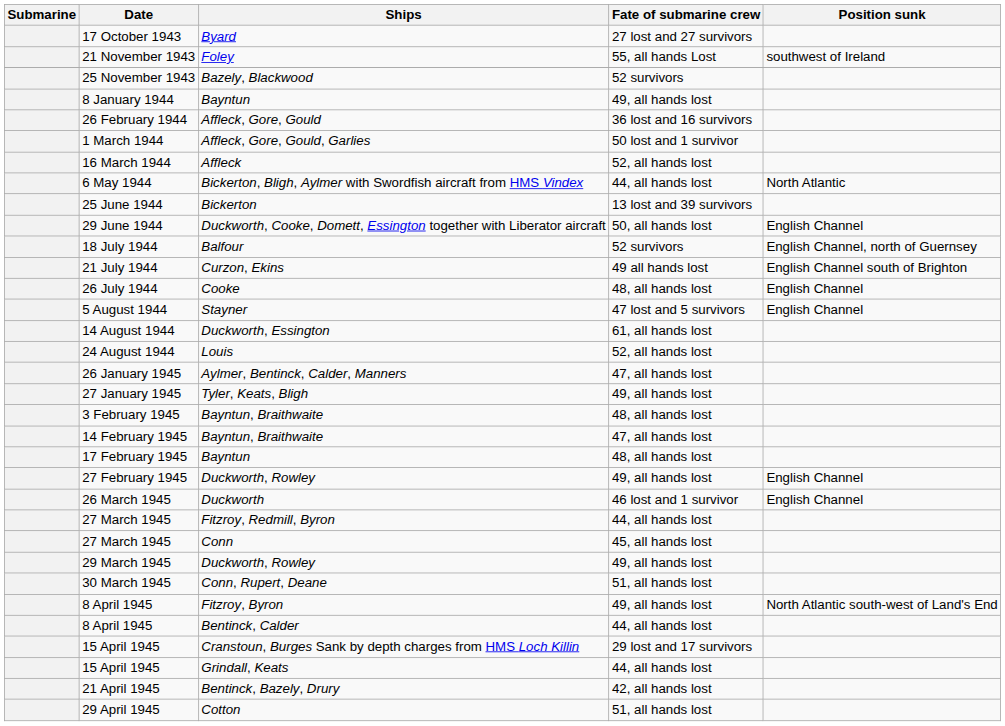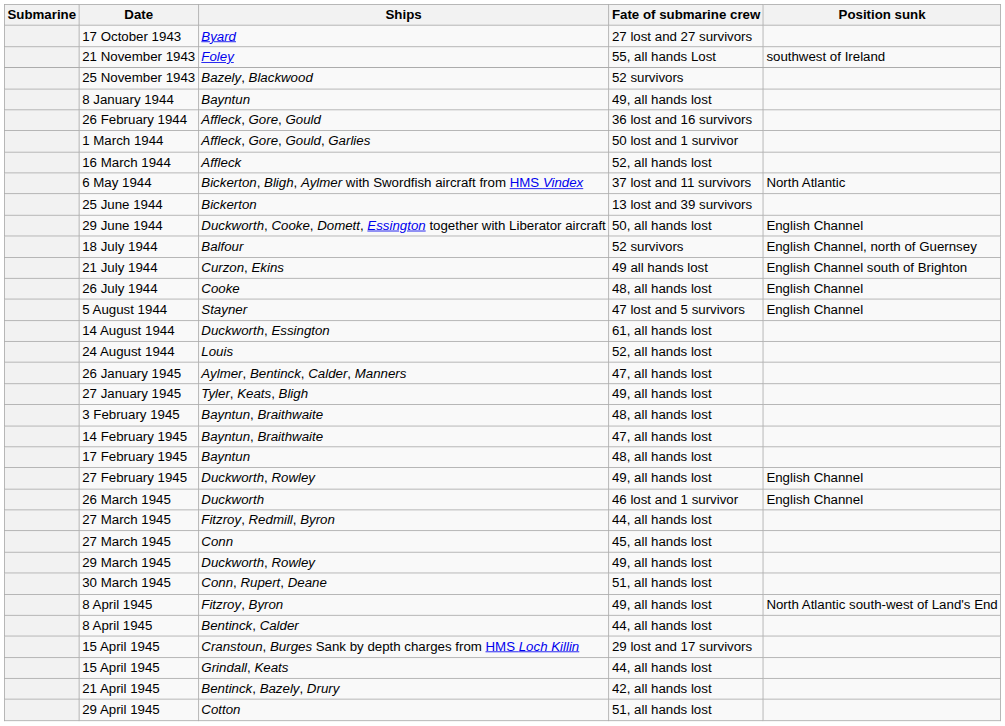 <table class="wikitable sortable plainrowheaders">
 <tr>
 <th scope="col">Submarine</th>
 <th scope="col">Date</th>
 <th scope="col">Ships</th>
 <th scope="col">Fate of submarine crew</th>
 <th scope="col">Position sunk</th>
 </tr>
 <tr>
 <th scope="row"></th>
 <td>17 October 1943</td>
 <td><em><a href='#'>Byard</a></em></td>
 <td>27 lost and 27 survivors</td>
 <td style=white-space:nowrap></td>
 </tr>
 <tr>
 <th scope="row"></th>
 <td style=white-space:nowrap>21 November 1943</td>
 <td><em><a href='#'>Foley</a></em></td>
 <td>55, all hands Lost</td>
 <td>southwest of Ireland </td>
 </tr>
 <tr>
 </tr>
 <tr>
 <th scope="row"></th>
 <td>25 November 1943</td>
 <td><em>Bazely</em>,  <em>Blackwood</em></td>
 <td>52 survivors</td>
 <td></td>
 </tr>
 <tr>
 <th scope="row"></th>
 <td>8 January 1944</td>
 <td><em>Bayntun</em></td>
 <td>49, all hands lost</td>
 <td></td>
 </tr>
 <tr>
 <th scope="row"></th>
 <td>26 February 1944</td>
 <td><em>Affleck</em>,  <em>Gore</em>,  <em>Gould</em></td>
 <td>36 lost and 16 survivors</td>
 <td></td>
 </tr>
 <tr>
 <th scope="row"></th>
 <td>1 March 1944</td>
 <td><em>Affleck</em>,  <em>Gore</em>,  <em>Gould</em>,  <em>Garlies</em></td>
 <td>50 lost and 1 survivor</td>
 <td></td>
 </tr>
 <tr>
 <th scope="row"></th>
 <td>16 March 1944</td>
 <td><em>Affleck</em></td>
 <td>52, all hands lost</td>
 <td></td>
 </tr>
 <tr>
 <th scope="row"></th>
 <td>6 May 1944</td>
 <td><em>Bickerton</em>,  <em>Bligh</em>,  <em>Aylmer</em> with Swordfish aircraft from <a href='#'>HMS <em>Vindex</em></a></td>
-<td>44, all hands lost</td>
+<td>37 lost and 11 survivors</td>
 <td>North Atlantic </td>
 </tr>
 <tr>
 <th scope="row"></th>
 <td>25 June 1944</td>
 <td><em>Bickerton</em></td>
 <td>13 lost and 39 survivors</td>
 <td></td>
 </tr>
 <tr>
 <th scope="row"></th>
 <td>29 June 1944</td>
 <td><em>Duckworth</em>,  <em>Cooke</em>,  <em>Domett</em>,  <em><a href='#'>Essington</a></em> together with Liberator aircraft</td>
 <td>50, all hands lost</td>
 <td>English Channel </td>
 </tr>
 <tr>
 <th scope="row"></th>
 <td>18 July 1944</td>
 <td><em>Balfour</em></td>
 <td>52 survivors</td>
 <td>English Channel, north of Guernsey </td>
 </tr>
 <tr>
 <th scope="row"></th>
 <td>21 July 1944</td>
 <td><em>Curzon</em>,  <em>Ekins</em></td>
 <td>49 all hands lost</td>
 <td>English Channel south of Brighton </td>
 </tr>
 <tr>
 <th scope="row"></th>
 <td>26 July 1944</td>
 <td><em>Cooke</em></td>
 <td>48, all hands lost</td>
 <td>English Channel </td>
 </tr>
 <tr>
 <th scope="row"></th>
 <td>5 August 1944</td>
 <td><em>Stayner</em></td>
 <td style="white-space:nowrap">47 lost and 5 survivors</td>
 <td>English Channel </td>
 </tr>
 <tr>
 <th scope="row"></th>
 <td>14 August 1944</td>
 <td><em>Duckworth</em>,  <em>Essington</em></td>
 <td>61, all hands lost</td>
 <td></td>
 </tr>
 <tr>
 <th scope="row"></th>
 <td>24 August 1944</td>
 <td><em>Louis</em></td>
 <td>52, all hands lost</td>
 <td></td>
 </tr>
 <tr>
 <th scope="row"></th>
 <td>26 January 1945</td>
 <td><em>Aylmer</em>,  <em>Bentinck</em>,  <em>Calder</em>,  <em>Manners</em></td>
 <td>47, all hands lost</td>
 <td></td>
 </tr>
 <tr>
 <th scope="row"></th>
 <td>27 January 1945</td>
 <td><em>Tyler</em>,  <em>Keats</em>,  <em>Bligh</em></td>
 <td>49, all hands lost</td>
 <td></td>
 </tr>
 <tr>
 <th scope="row"></th>
 <td>3 February 1945</td>
 <td><em>Bayntun</em>,  <em>Braithwaite</em></td>
 <td>48, all hands lost</td>
 <td></td>
 </tr>
 <tr>
 <th scope="row"></th>
 <td>14 February 1945</td>
 <td><em>Bayntun</em>,  <em>Braithwaite</em></td>
 <td>47, all hands lost</td>
 <td></td>
 </tr>
 <tr>
 <th scope="row"></th>
 <td>17 February 1945</td>
 <td><em>Bayntun</em></td>
 <td>48, all hands lost</td>
 <td></td>
 </tr>
 <tr>
 <th scope="row"></th>
 <td>27 February 1945</td>
 <td><em>Duckworth</em>,  <em>Rowley</em></td>
 <td>49, all hands lost</td>
 <td>English Channel </td>
 </tr>
 <tr>
 <th scope="row"></th>
 <td>26 March 1945</td>
 <td><em>Duckworth</em></td>
 <td>46 lost and 1 survivor</td>
 <td>English Channel </td>
 </tr>
 <tr>
 <th scope="row"></th>
 <td>27 March 1945</td>
 <td><em>Fitzroy</em>,  <em>Redmill</em>,  <em>Byron</em></td>
 <td>44, all hands lost</td>
 <td></td>
 </tr>
 <tr>
 <th scope="row"></th>
 <td>27 March 1945</td>
 <td><em>Conn</em></td>
 <td>45, all hands lost</td>
 <td></td>
 </tr>
 <tr>
 <th scope="row"></th>
 <td>29 March 1945</td>
 <td><em>Duckworth</em>,  <em>Rowley</em></td>
 <td>49, all hands lost</td>
 <td></td>
 </tr>
 <tr>
 <th scope="row"></th>
 <td>30 March 1945</td>
 <td><em>Conn</em>,  <em>Rupert</em>,  <em>Deane</em></td>
 <td>51, all hands lost</td>
 <td></td>
 </tr>
 <tr>
 <th scope="row"></th>
 <td>8 April 1945</td>
 <td><em>Fitzroy</em>,  <em>Byron</em></td>
 <td>49, all hands lost</td>
 <td>North Atlantic south-west of Land's End </td>
 </tr>
 <tr>
 <th scope="row"></th>
 <td>8 April 1945</td>
 <td><em>Bentinck</em>,  <em>Calder</em></td>
 <td>44, all hands lost</td>
 <td></td>
 </tr>
 <tr>
 <th scope="row"></th>
 <td>15 April 1945</td>
 <td><em>Cranstoun</em>,  <em>Burges</em>  Sank by depth charges from <a href='#'>HMS <em>Loch Killin</em></a></td>
 <td>29 lost and 17 survivors</td>
 <td></td>
 </tr>
 <tr>
 <th scope="row"></th>
 <td>15 April 1945</td>
 <td><em>Grindall</em>,  <em>Keats</em></td>
 <td>44, all hands lost</td>
 <td></td>
 </tr>
 <tr>
 <th scope="row"></th>
 <td>21 April 1945</td>
 <td><em>Bentinck</em>,  <em>Bazely</em>,  <em>Drury</em></td>
 <td>42, all hands lost</td>
 <td></td>
 </tr>
 <tr>
 <th scope="row"></th>
 <td>29 April 1945</td>
 <td><em>Cotton</em></td>
 <td>51, all hands lost</td>
 <td></td>
 </tr>
 </table>
